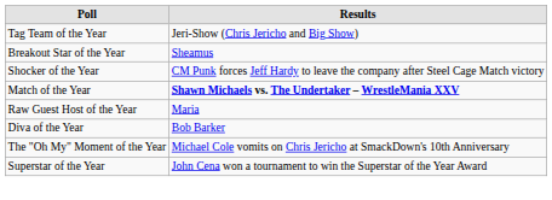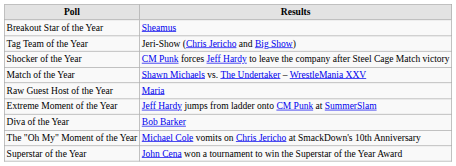 <table class="wikitable" style="font-size: 85%; text-align: left;">
 <tr>
 <th style="border-style: none none solid solid; background: #e3e3e3"><strong>Poll</strong></th>
 <th style="border-style:none none solid solid; background:#e3e3e3;"><strong>Results</strong></th>
 </tr>
 <tr>
+<td>Breakout Star of the Year</td>
+<td><a href='#'>Sheamus</a></td>
+</tr>
+<tr>
 <td>Tag Team of the Year</td>
 <td>Jeri-Show (<a href='#'>Chris Jericho</a> and <a href='#'>Big Show</a>)</td>
-</tr>
-<tr>
-<td>Breakout Star of the Year</td>
-<td><a href='#'>Sheamus</a></td>
 </tr>
 <tr>
 <td>Shocker of the Year</td>
 <td><a href='#'>CM Punk</a> forces <a href='#'>Jeff Hardy</a> to leave the company after Steel Cage Match victory</td>
 </tr>
 <tr>
 <td>Match of the Year</td>
-<td><strong><a href='#'>Shawn Michaels</a> vs. <a href='#'>The Undertaker</a> – <a href='#'>WrestleMania XXV</a></strong></td>
+<td><a href='#'>Shawn Michaels</a> vs. <a href='#'>The Undertaker</a> – <a href='#'>WrestleMania XXV</a></td>
 </tr>
 <tr>
 <td>Raw Guest Host of the Year</td>
 <td><a href='#'>Maria</a></td>
+</tr>
+<tr>
+<td>Extreme Moment of the Year</td>
+<td><a href='#'>Jeff Hardy</a> jumps from ladder onto <a href='#'>CM Punk</a> at <a href='#'>SummerSlam</a></td>
 </tr>
 <tr>
 <td>Diva of the Year</td>
 <td><a href='#'>Bob Barker</a></td>
 </tr>
 <tr>
 <td>The "Oh My" Moment of the Year</td>
 <td><a href='#'>Michael Cole</a> vomits on <a href='#'>Chris Jericho</a> at SmackDown's 10th Anniversary</td>
 </tr>
 <tr>
 <td>Superstar of the Year</td>
 <td><a href='#'>John Cena</a> won a tournament to win the Superstar of the Year Award</td>
 </tr>
 </table>
